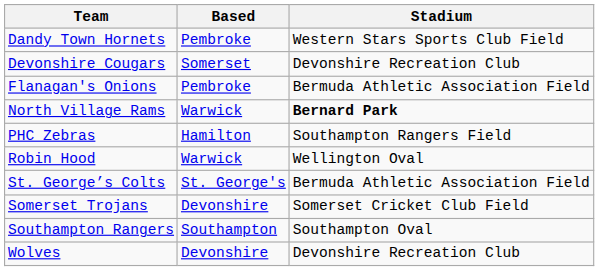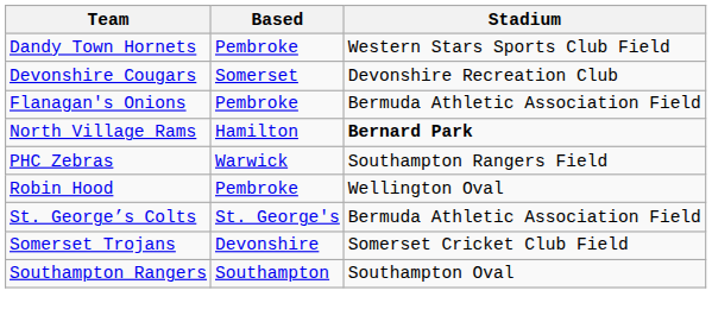 <table class="wikitable">
 <tr>
 <th>Team</th>
 <th>Based</th>
 <th>Stadium</th>
 </tr>
 <tr>
 <td><a href='#'>Dandy Town Hornets</a></td>
 <td><a href='#'>Pembroke</a></td>
 <td>Western Stars Sports Club Field</td>
 </tr>
 <tr>
 <td><a href='#'>Devonshire Cougars</a></td>
 <td><a href='#'>Somerset</a></td>
 <td>Devonshire Recreation Club</td>
 </tr>
 <tr>
 <td><a href='#'>Flanagan's Onions</a></td>
 <td><a href='#'>Pembroke</a></td>
 <td>Bermuda Athletic Association Field</td>
 </tr>
 <tr>
 <td><a href='#'>North Village Rams</a></td>
-<td><a href='#'>Warwick</a></td>
+<td><a href='#'>Hamilton</a></td>
 <td><strong>Bernard Park</strong></td>
 </tr>
 <tr>
 <td><a href='#'>PHC Zebras</a></td>
-<td><a href='#'>Hamilton</a></td>
+<td><a href='#'>Warwick</a></td>
 <td>Southampton Rangers Field</td>
 </tr>
 <tr>
 <td><a href='#'>Robin Hood</a></td>
-<td><a href='#'>Warwick</a></td>
+<td><a href='#'>Pembroke</a></td>
 <td>Wellington Oval</td>
 </tr>
 <tr>
 <td><a href='#'>St. George’s Colts</a></td>
 <td><a href='#'>St. George's</a></td>
 <td>Bermuda Athletic Association Field</td>
 </tr>
 <tr>
 <td><a href='#'>Somerset Trojans</a></td>
 <td><a href='#'>Devonshire</a></td>
 <td>Somerset Cricket Club Field</td>
 </tr>
 <tr>
 <td><a href='#'>Southampton Rangers</a></td>
 <td><a href='#'>Southampton</a></td>
 <td>Southampton Oval</td>
 </tr>
-<tr>
-<td><a href='#'>Wolves</a></td>
-<td><a href='#'>Devonshire</a></td>
-<td>Devonshire Recreation Club</td>
-</tr>
 </table>
